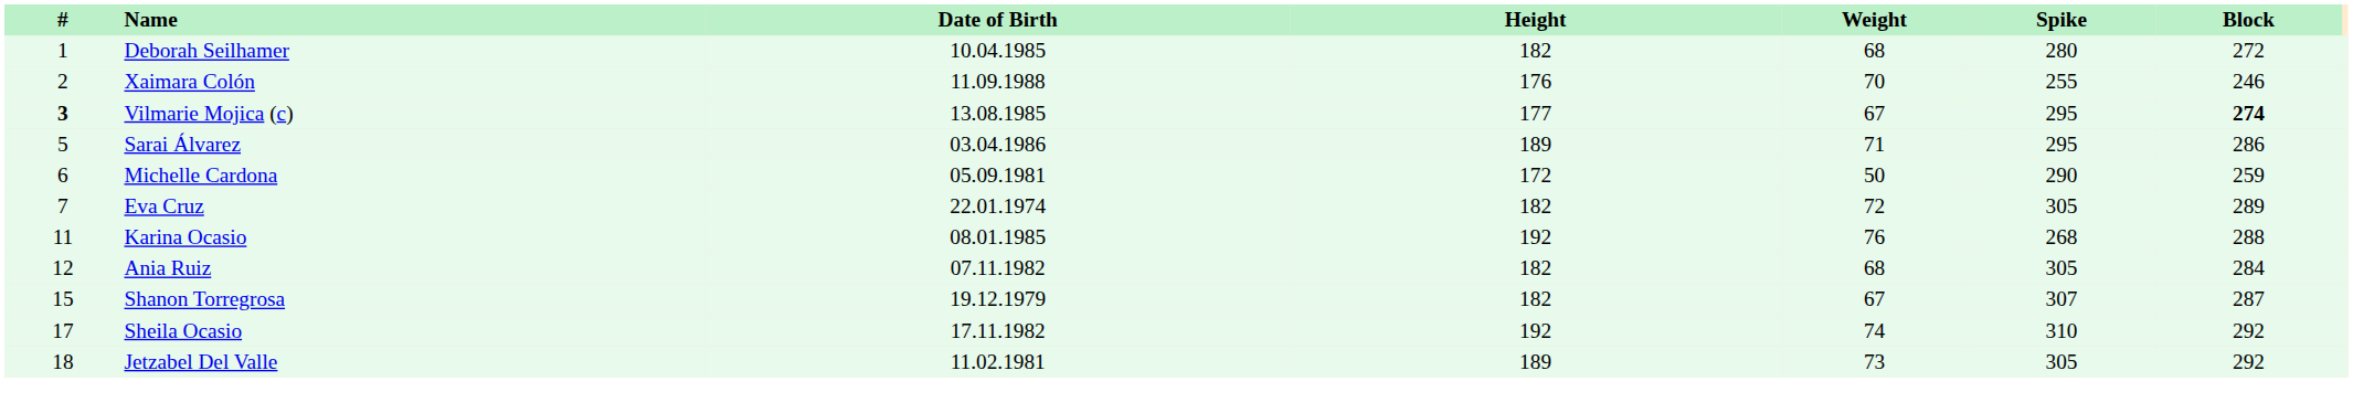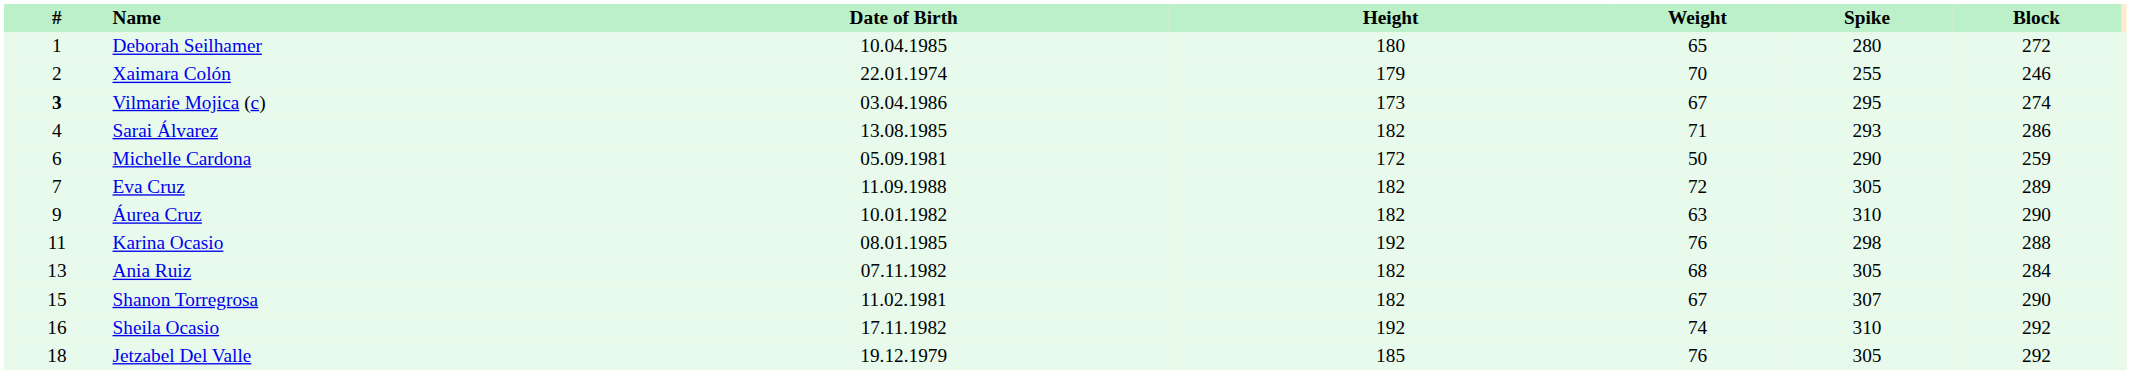 <table border=0 cellpadding=2 cellspacing=0  |- bgcolor=#FFECCE style="text-align:center; font-size:90%;" width=100%>
 <tr bgcolor=#BBF0C9>
 <th width=5%>#</th>
 <th width=25% align=left>Name</th>
 <th width=25%>Date of Birth</th>
 <th width=21%>Height</th>
 <th width=8%>Weight</th>
 <th width=8%>Spike</th>
 <th width=8%>Block</th>
 </tr>
 <tr bgcolor=#E7FAEC>
 <td>1</td>
 <td align=left><a href='#'>Deborah Seilhamer</a></td>
 <td>10.04.1985</td>
-<td>182</td>
-<td>68</td>
+<td>180</td>
+<td>65</td>
 <td>280</td>
 <td>272</td>
 <td></td>
 </tr>
 <tr bgcolor=#E7FAEC>
 <td>2</td>
 <td align=left><a href='#'>Xaimara Colón</a></td>
-<td>11.09.1988</td>
-<td>176</td>
+<td>22.01.1974</td>
+<td>179</td>
 <td>70</td>
 <td>255</td>
 <td>246</td>
 <td></td>
 </tr>
 <tr bgcolor=#E7FAEC>
 <td><strong>3</strong></td>
 <td align=left><a href='#'>Vilmarie Mojica</a> (<a href='#'>c</a>)</td>
-<td>13.08.1985</td>
-<td>177</td>
+<td>03.04.1986</td>
+<td>173</td>
 <td>67</td>
 <td>295</td>
-<td><strong>274</strong></td>
+<td>274</td>
 <td></td>
 </tr>
 <tr bgcolor=#E7FAEC>
-<td>5</td>
+<td>4</td>
 <td align=left><a href='#'>Sarai Álvarez</a></td>
-<td>03.04.1986</td>
-<td>189</td>
+<td>13.08.1985</td>
+<td>182</td>
 <td>71</td>
-<td>295</td>
+<td>293</td>
 <td>286</td>
 <td></td>
 </tr>
 <tr bgcolor=#E7FAEC>
 <td>6</td>
 <td align=left><a href='#'>Michelle Cardona</a></td>
 <td>05.09.1981</td>
 <td>172</td>
 <td>50</td>
 <td>290</td>
 <td>259</td>
 <td></td>
 </tr>
 <tr bgcolor=#E7FAEC>
 <td>7</td>
 <td align=left><a href='#'>Eva Cruz</a></td>
-<td>22.01.1974</td>
+<td>11.09.1988</td>
 <td>182</td>
 <td>72</td>
 <td>305</td>
 <td>289</td>
+<td></td>
+</tr>
+<tr bgcolor=#E7FAEC>
+<td>9</td>
+<td align=left><a href='#'>Áurea Cruz</a></td>
+<td>10.01.1982</td>
+<td>182</td>
+<td>63</td>
+<td>310</td>
+<td>290</td>
 <td></td>
 </tr>
 <tr bgcolor=#E7FAEC>
 <td>11</td>
 <td align=left><a href='#'>Karina Ocasio</a></td>
 <td>08.01.1985</td>
 <td>192</td>
 <td>76</td>
-<td>268</td>
+<td>298</td>
 <td>288</td>
 <td></td>
 </tr>
 <tr bgcolor=#E7FAEC>
-<td>12</td>
+<td>13</td>
 <td align=left><a href='#'>Ania Ruiz</a></td>
 <td>07.11.1982</td>
 <td>182</td>
 <td>68</td>
 <td>305</td>
 <td>284</td>
 <td></td>
 </tr>
 <tr bgcolor=#E7FAEC>
 <td>15</td>
 <td align=left><a href='#'>Shanon Torregrosa</a></td>
-<td>19.12.1979</td>
+<td>11.02.1981</td>
 <td>182</td>
 <td>67</td>
 <td>307</td>
-<td>287</td>
+<td>290</td>
 <td></td>
 </tr>
 <tr bgcolor=#E7FAEC>
-<td>17</td>
+<td>16</td>
 <td align=left><a href='#'>Sheila Ocasio</a></td>
 <td>17.11.1982</td>
 <td>192</td>
 <td>74</td>
 <td>310</td>
 <td>292</td>
 <td></td>
 </tr>
 <tr bgcolor=#E7FAEC>
 <td>18</td>
 <td align=left><a href='#'>Jetzabel Del Valle</a></td>
-<td>11.02.1981</td>
-<td>189</td>
-<td>73</td>
+<td>19.12.1979</td>
+<td>185</td>
+<td>76</td>
 <td>305</td>
 <td>292</td>
 <td></td>
 </tr>
 </table>
